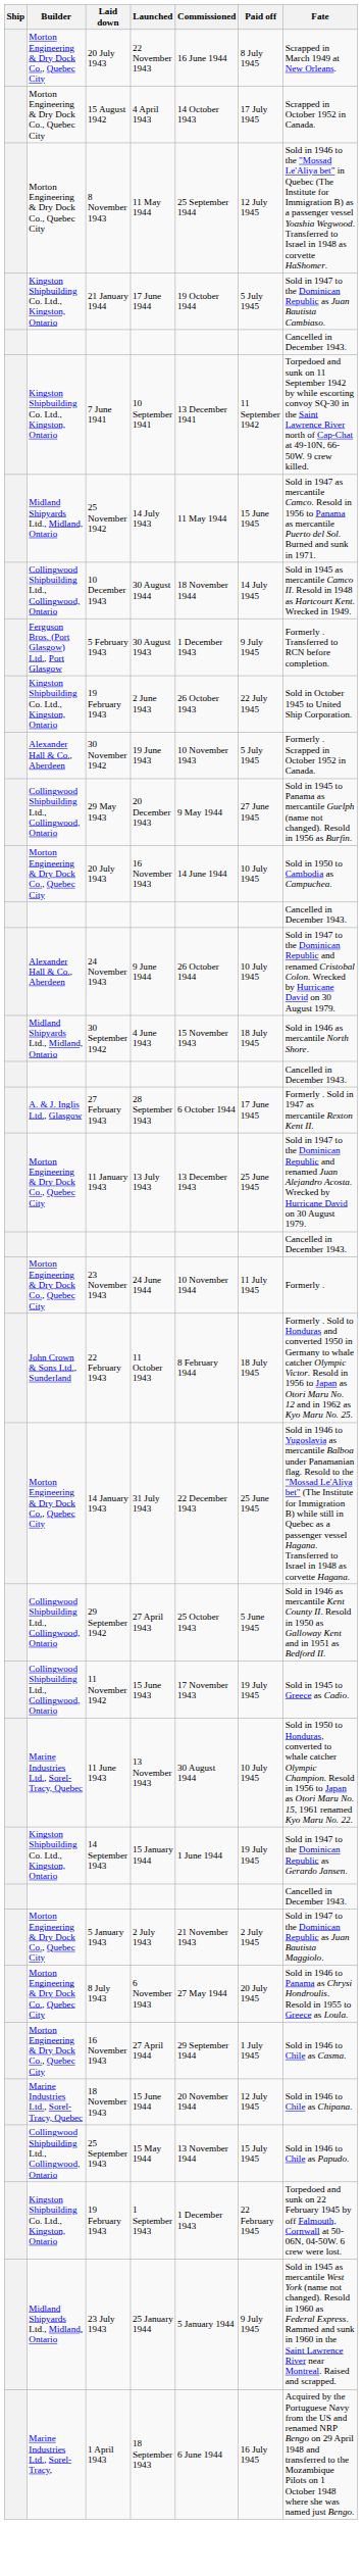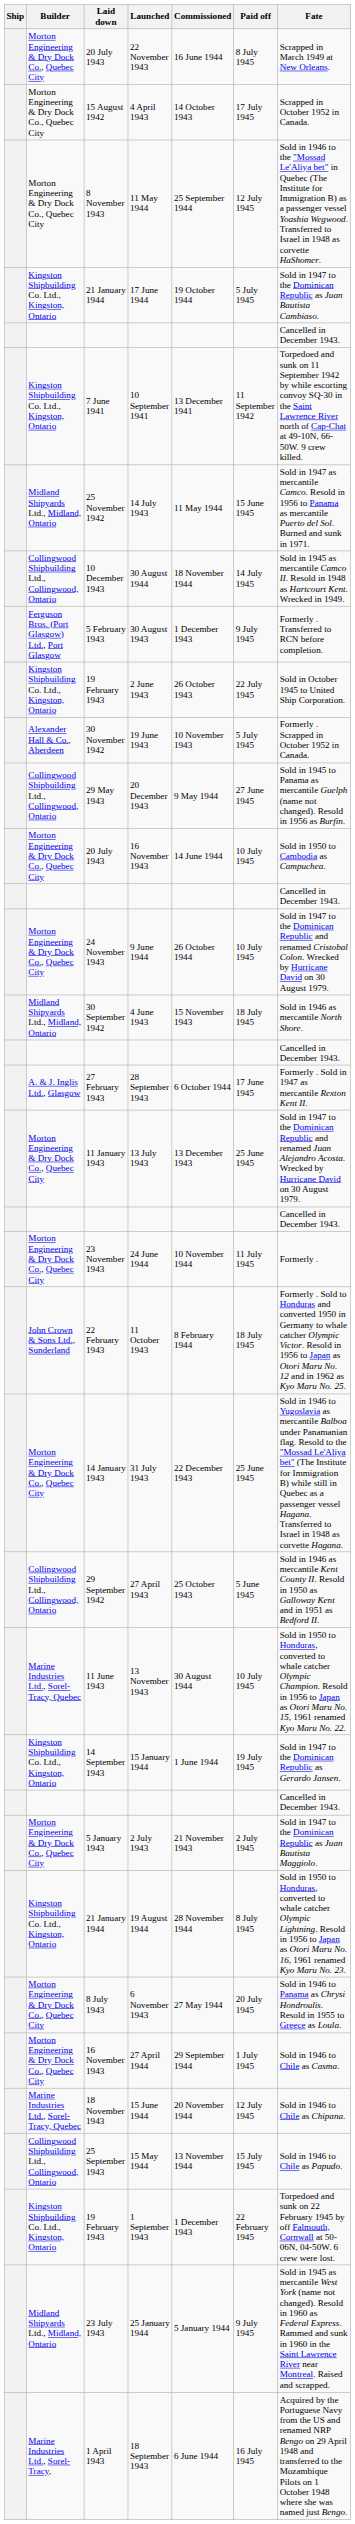 <table class="wikitable sortable plainrowheaders">
 <tr>
 <th scope="col">Ship</th>
 <th scope="col">Builder</th>
 <th scope="col">Laid down</th>
 <th scope="col">Launched</th>
 <th scope="col">Commissioned</th>
 <th scope="col">Paid off</th>
 <th scope="col">Fate</th>
 </tr>
 <tr>
 <th scope="row"></th>
 <td><a href='#'>Morton Engineering & Dry Dock Co.</a>, <a href='#'>Quebec City</a></td>
 <td>20 July 1943</td>
 <td>22 November 1943</td>
 <td>16 June 1944</td>
 <td>8 July 1945</td>
 <td>Scrapped in March 1949 at <a href='#'>New Orleans</a>.</td>
 </tr>
 <tr>
 <th scope="row"></th>
 <td>Morton Engineering & Dry Dock Co., Quebec City</td>
 <td>15 August 1942</td>
 <td>4 April 1943</td>
 <td>14 October 1943</td>
 <td>17 July 1945</td>
 <td>Scrapped in October 1952 in Canada.</td>
 </tr>
 <tr>
 <th scope="row"></th>
 <td>Morton Engineering & Dry Dock Co., Quebec City</td>
 <td>8 November 1943</td>
 <td>11 May 1944</td>
 <td>25 September 1944</td>
 <td>12 July 1945</td>
 <td>Sold in 1946 to the <a href='#'>"Mossad Le'Aliya bet"</a> in Quebec (The Institute for Immigration B) as a passenger vessel <em>Yoashia Wegwood</em>. Transferred to Israel in 1948 as corvette <em>HaShomer</em>.</td>
 </tr>
 <tr>
 <th scope="row"></th>
 <td><a href='#'>Kingston Shipbuilding</a> Co. Ltd., <a href='#'>Kingston, Ontario</a></td>
 <td>21 January 1944</td>
 <td>17 June 1944</td>
 <td>19 October 1944</td>
 <td>5 July 1945</td>
 <td>Sold in 1947 to the <a href='#'>Dominican Republic</a> as <em>Juan Bautista Cambiaso</em>.</td>
 </tr>
 <tr>
 <th scope="row"></th>
 <td></td>
 <td></td>
 <td></td>
 <td></td>
 <td></td>
 <td>Cancelled in December 1943.</td>
 </tr>
 <tr>
 <th scope="row"></th>
 <td><a href='#'>Kingston Shipbuilding</a> Co. Ltd., <a href='#'>Kingston, Ontario</a></td>
 <td>7 June 1941</td>
 <td>10 September 1941</td>
 <td>13 December 1941</td>
 <td>11 September 1942</td>
 <td>Torpedoed and sunk on 11 September 1942 by  while escorting convoy SQ-30 in the <a href='#'>Saint Lawrence River</a> north of <a href='#'>Cap-Chat</a> at 49-10N, 66-50W. 9 crew killed.</td>
 </tr>
 <tr>
 <th scope="row"></th>
 <td><a href='#'>Midland Shipyards</a> Ltd., <a href='#'>Midland, Ontario</a></td>
 <td>25 November 1942</td>
 <td>14 July 1943</td>
 <td>11 May 1944</td>
 <td>15 June 1945</td>
 <td>Sold in 1947 as mercantile <em>Camco</em>. Resold in 1956 to <a href='#'>Panama</a> as mercantile <em>Puerto del Sol</em>. Burned and sunk in 1971.</td>
 </tr>
 <tr>
 <th scope="row"></th>
 <td><a href='#'>Collingwood Shipbuilding</a> Ltd., <a href='#'>Collingwood, Ontario</a></td>
 <td>10 December 1943</td>
 <td>30 August 1944</td>
 <td>18 November 1944</td>
 <td>14 July 1945</td>
 <td>Sold in 1945 as mercantile <em>Camco II</em>. Resold in 1948 as <em>Hartcourt Kent</em>. Wrecked in 1949.</td>
 </tr>
 <tr>
 <th scope="row"></th>
 <td><a href='#'>Ferguson Bros. (Port Glasgow) Ltd.</a>, <a href='#'>Port Glasgow</a></td>
 <td>5 February 1943</td>
 <td>30 August 1943</td>
 <td>1 December 1943</td>
 <td>9 July 1945</td>
 <td>Formerly . Transferred to RCN before completion.</td>
 </tr>
 <tr>
 <th scope="row"></th>
 <td><a href='#'>Kingston Shipbuilding</a> Co. Ltd., <a href='#'>Kingston, Ontario</a></td>
 <td>19 February 1943</td>
 <td>2 June 1943</td>
 <td>26 October 1943</td>
 <td>22 July 1945</td>
 <td>Sold in October 1945 to United Ship Corporation.</td>
 </tr>
 <tr>
 <th scope="row"></th>
 <td><a href='#'>Alexander Hall & Co.</a>, <a href='#'>Aberdeen</a></td>
 <td>30 November 1942</td>
 <td>19 June 1943</td>
 <td>10 November 1943</td>
 <td>5 July 1945</td>
 <td>Formerly . Scrapped in October 1952 in Canada.</td>
 </tr>
 <tr>
 <th scope="row"></th>
 <td><a href='#'>Collingwood Shipbuilding</a> Ltd., <a href='#'>Collingwood, Ontario</a></td>
 <td>29 May 1943</td>
 <td>20 December 1943</td>
 <td>9 May 1944</td>
 <td>27 June 1945</td>
 <td>Sold in 1945 to Panama as mercantile <em>Guelph</em> (name not changed). Resold in 1956 as <em>Burfin</em>.</td>
 </tr>
 <tr>
 <th scope="row"></th>
 <td><a href='#'>Morton Engineering & Dry Dock Co.</a>, <a href='#'>Quebec City</a></td>
 <td>20 July 1943</td>
 <td>16 November 1943</td>
 <td>14 June 1944</td>
 <td>10 July 1945</td>
 <td>Sold in 1950 to <a href='#'>Cambodia</a> as <em>Campuchea</em>.</td>
 </tr>
 <tr>
 <th scope="row"></th>
 <td></td>
 <td></td>
 <td></td>
 <td></td>
 <td></td>
 <td>Cancelled in December 1943.</td>
 </tr>
 <tr>
 <th scope="row"></th>
-<td><a href='#'>Alexander Hall & Co.</a>, <a href='#'>Aberdeen</a></td>
+<td><a href='#'>Morton Engineering & Dry Dock Co.</a>, <a href='#'>Quebec City</a></td>
 <td>24 November 1943</td>
 <td>9 June 1944</td>
 <td>26 October 1944</td>
 <td>10 July 1945</td>
 <td>Sold in 1947 to the <a href='#'>Dominican Republic</a> and renamed <em>Cristobal Colon</em>. Wrecked by <a href='#'>Hurricane David</a> on 30 August 1979.</td>
 </tr>
 <tr>
 <th scope="row"></th>
 <td><a href='#'>Midland Shipyards</a> Ltd., <a href='#'>Midland, Ontario</a></td>
 <td>30 September 1942</td>
 <td>4 June 1943</td>
 <td>15 November 1943</td>
 <td>18 July 1945</td>
 <td>Sold in 1946 as mercantile <em>North Shore</em>.</td>
 </tr>
 <tr>
 <th scope="row"></th>
 <td></td>
 <td></td>
 <td></td>
 <td></td>
 <td></td>
 <td>Cancelled in December 1943.</td>
 </tr>
 <tr>
 <th scope="row"></th>
 <td><a href='#'>A. & J. Inglis Ltd.</a>, <a href='#'>Glasgow</a></td>
 <td>27 February 1943</td>
 <td>28 September 1943</td>
 <td>6 October 1944</td>
 <td>17 June 1945</td>
 <td>Formerly . Sold in 1947 as mercantile <em>Rexton Kent II</em>.</td>
 </tr>
 <tr>
 <th scope="row"></th>
 <td><a href='#'>Morton Engineering & Dry Dock Co.</a>, <a href='#'>Quebec City</a></td>
 <td>11 January 1943</td>
 <td>13 July 1943</td>
 <td>13 December 1943</td>
 <td>25 June 1945</td>
 <td>Sold in 1947 to the <a href='#'>Dominican Republic</a> and renamed <em>Juan Alejandro Acosta</em>. Wrecked by <a href='#'>Hurricane David</a> on 30 August 1979.</td>
 </tr>
 <tr>
 <th scope="row"></th>
 <td></td>
 <td></td>
 <td></td>
 <td></td>
 <td></td>
 <td>Cancelled in December 1943.</td>
 </tr>
 <tr>
 <th scope="row"></th>
 <td><a href='#'>Morton Engineering & Dry Dock Co.</a>, <a href='#'>Quebec City</a></td>
 <td>23 November 1943</td>
 <td>24 June 1944</td>
 <td>10 November 1944</td>
 <td>11 July 1945</td>
 <td>Formerly .</td>
 </tr>
 <tr>
 <th scope="row"></th>
 <td><a href='#'>John Crown & Sons Ltd.</a>, <a href='#'>Sunderland</a></td>
 <td>22 February 1943</td>
 <td>11 October 1943</td>
 <td>8 February 1944</td>
 <td>18 July 1945</td>
 <td>Formerly . Sold to <a href='#'>Honduras</a> and converted 1950 in Germany to whale catcher <em>Olympic Victor</em>. Resold in 1956 to <a href='#'>Japan</a> as <em>Otori Maru No. 12</em> and in 1962 as <em>Kyo Maru No. 25</em>.</td>
 </tr>
 <tr>
 <th scope="row"></th>
 <td><a href='#'>Morton Engineering & Dry Dock Co.</a>, <a href='#'>Quebec City</a></td>
 <td>14 January 1943</td>
 <td>31 July 1943</td>
 <td>22 December 1943</td>
 <td>25 June 1945</td>
 <td>Sold in 1946 to <a href='#'>Yugoslavia</a> as mercantile <em>Balboa</em> under Panamanian flag. Resold to the <a href='#'>"Mossad Le'Aliya bet"</a> (The Institute for Immigration B) while still in Quebec as a passenger vessel <em>Hagana</em>. Transferred to Israel in 1948 as corvette <em>Hagana</em>.</td>
 </tr>
 <tr>
 <th scope="row"></th>
 <td><a href='#'>Collingwood Shipbuilding</a> Ltd., <a href='#'>Collingwood, Ontario</a></td>
 <td>29 September 1942</td>
 <td>27 April 1943</td>
 <td>25 October 1943</td>
 <td>5 June 1945</td>
 <td>Sold in 1946 as mercantile <em>Kent County II</em>. Resold in 1950 as <em>Galloway Kent</em> and in 1951 as <em>Bedford II</em>.</td>
 </tr>
 <tr>
 <th scope="row"></th>
-<td><a href='#'>Collingwood Shipbuilding</a> Ltd., <a href='#'>Collingwood, Ontario</a></td>
-<td>11 November 1942</td>
-<td>15 June 1943</td>
-<td>17 November 1943</td>
-<td>19 July 1945</td>
-<td>Sold in 1945 to <a href='#'>Greece</a> as <em>Cadio</em>.</td>
-</tr>
-<tr>
-<th scope="row"></th>
 <td><a href='#'>Marine Industries Ltd.</a>, <a href='#'>Sorel-Tracy, Quebec</a></td>
 <td>11 June 1943</td>
 <td>13 November 1943</td>
 <td>30 August 1944</td>
 <td>10 July 1945</td>
 <td>Sold in 1950 to <a href='#'>Honduras</a>, converted to whale catcher <em>Olympic Champion</em>. Resold in 1956 to <a href='#'>Japan</a> as <em>Otori Maru No. 15</em>, 1961 renamed <em>Kyo Maru No. 22</em>.</td>
 </tr>
 <tr>
 <th scope="row"></th>
 <td><a href='#'>Kingston Shipbuilding</a> Co. Ltd., <a href='#'>Kingston, Ontario</a></td>
 <td>14 September 1943</td>
 <td>15 January 1944</td>
 <td>1 June 1944</td>
 <td>19 July 1945</td>
 <td>Sold in 1947 to the <a href='#'>Dominican Republic</a> as <em>Gerardo Jansen</em>.</td>
 </tr>
 <tr>
 <th scope="row"></th>
 <td></td>
 <td></td>
 <td></td>
 <td></td>
 <td></td>
 <td>Cancelled in December 1943.</td>
 </tr>
 <tr>
 <th scope="row"></th>
 <td><a href='#'>Morton Engineering & Dry Dock Co.</a>, <a href='#'>Quebec City</a></td>
 <td>5 January 1943</td>
 <td>2 July 1943</td>
 <td>21 November 1943</td>
 <td>2 July 1945</td>
 <td>Sold in 1947 to the <a href='#'>Dominican Republic</a> as <em>Juan Bautista Maggiolo</em>.</td>
+</tr>
+<tr>
+<th scope="row"></th>
+<td><a href='#'>Kingston Shipbuilding</a> Co. Ltd., <a href='#'>Kingston, Ontario</a></td>
+<td>21 January 1944</td>
+<td>19 August 1944</td>
+<td>28 November 1944</td>
+<td>8 July 1945</td>
+<td>Sold in 1950 to <a href='#'>Honduras</a>, converted to whale catcher <em>Olympic Lightning</em>. Resold in 1956 to <a href='#'>Japan</a> as <em>Otori Maru No. 16</em>, 1961 renamed <em>Kyo Maru No. 23</em>.</td>
 </tr>
 <tr>
 <th scope="row"></th>
 <td><a href='#'>Morton Engineering & Dry Dock Co.</a>, <a href='#'>Quebec City</a></td>
 <td>8 July 1943</td>
 <td>6 November 1943</td>
 <td>27 May 1944</td>
 <td>20 July 1945</td>
 <td>Sold in 1946 to <a href='#'>Panama</a> as <em>Chrysi Hondroulis</em>. Resold in 1955 to <a href='#'>Greece</a> as <em>Loula</em>.</td>
 </tr>
 <tr>
 <th scope="row"></th>
 <td><a href='#'>Morton Engineering & Dry Dock Co.</a>, <a href='#'>Quebec City</a></td>
 <td>16 November 1943</td>
 <td>27 April 1944</td>
 <td>29 September 1944</td>
 <td>1 July 1945</td>
 <td>Sold in 1946 to <a href='#'>Chile</a> as <em>Casma</em>.</td>
 </tr>
 <tr>
 <th scope="row"></th>
 <td><a href='#'>Marine Industries Ltd.</a>, <a href='#'>Sorel-Tracy, Quebec</a></td>
 <td>18 November 1943</td>
 <td>15 June 1944</td>
 <td>20 November 1944</td>
 <td>12 July 1945</td>
 <td>Sold in 1946 to <a href='#'>Chile</a> as <em>Chipana</em>.</td>
 </tr>
 <tr>
 <th scope="row"></th>
 <td><a href='#'>Collingwood Shipbuilding</a> Ltd., <a href='#'>Collingwood, Ontario</a></td>
 <td>25 September 1943</td>
 <td>15 May 1944</td>
 <td>13 November 1944</td>
 <td>15 July 1945</td>
 <td>Sold in 1946 to <a href='#'>Chile</a> as <em>Papudo</em>.</td>
 </tr>
 <tr>
 <th scope="row"></th>
 <td><a href='#'>Kingston Shipbuilding</a> Co. Ltd., <a href='#'>Kingston, Ontario</a></td>
 <td>19 February 1943</td>
 <td>1 September 1943</td>
 <td>1 December 1943</td>
 <td>22 February 1945</td>
 <td>Torpedoed and sunk on 22 February 1945 by  off <a href='#'>Falmouth, Cornwall</a> at 50-06N, 04-50W. 6 crew were lost.</td>
 </tr>
 <tr>
 <th scope="row"></th>
 <td><a href='#'>Midland Shipyards</a> Ltd., <a href='#'>Midland, Ontario</a></td>
 <td>23 July 1943</td>
 <td>25 January 1944</td>
 <td>5 January 1944</td>
 <td>9 July 1945</td>
 <td>Sold in 1945 as mercantile <em>West York</em> (name not changed). Resold in 1960 as <em>Federal Express</em>. Rammed and sunk in 1960 in the <a href='#'>Saint Lawrence River</a> near <a href='#'>Montreal</a>. Raised and scrapped.</td>
 </tr>
 <tr>
 <th scope="row"></th>
 <td><a href='#'>Marine Industries Ltd.</a>, <a href='#'>Sorel-Tracy</a>,</td>
 <td>1 April 1943</td>
 <td>18 September 1943</td>
 <td>6 June 1944</td>
 <td>16 July 1945</td>
 <td>Acquired by the Portuguese Navy from the US and renamed NRP <em>Bengo</em> on 29 April 1948 and transferred to the Mozambique Pilots on 1 October 1948 where she was named just <em>Bengo</em>.</td>
 </tr>
 </table>
